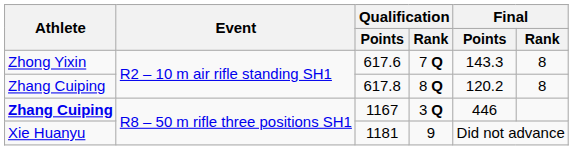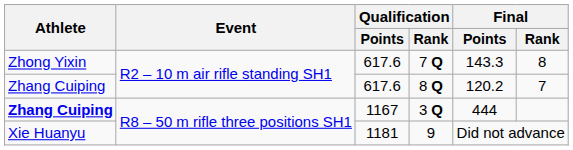 <table class="wikitable" style="font-size:90%">
 <tr>
 <th rowspan="2">Athlete</th>
 <th rowspan="2">Event</th>
 <th colspan="2">Qualification</th>
 <th colspan="2">Final</th>
 </tr>
 <tr style="font-size:95%">
 <th>Points</th>
 <th>Rank</th>
 <th>Points</th>
 <th>Rank</th>
 </tr>
 <tr align=center>
 <td align=left><a href='#'>Zhong Yixin</a></td>
 <td align=left rowspan=2><a href='#'>R2 – 10 m air rifle standing SH1</a></td>
 <td>617.6</td>
 <td>7 <strong>Q</strong></td>
 <td>143.3</td>
 <td>8</td>
 </tr>
 <tr align=center>
 <td align=left><a href='#'>Zhang Cuiping</a></td>
-<td>617.8</td>
+<td>617.6</td>
 <td>8 <strong>Q</strong></td>
 <td>120.2</td>
-<td>8</td>
+<td>7</td>
 </tr>
 <tr align=center>
 <td align=left><strong><a href='#'>Zhang Cuiping</a></strong></td>
 <td align=left rowspan=2><a href='#'>R8 – 50 m rifle three positions SH1</a></td>
 <td>1167</td>
 <td>3 <strong>Q</strong></td>
-<td>446</td>
+<td>444</td>
 <td></td>
 </tr>
 <tr align=center>
 <td align=left><a href='#'>Xie Huanyu</a></td>
 <td>1181</td>
 <td>9</td>
 <td colspan=2>Did not advance</td>
 </tr>
 </table>
